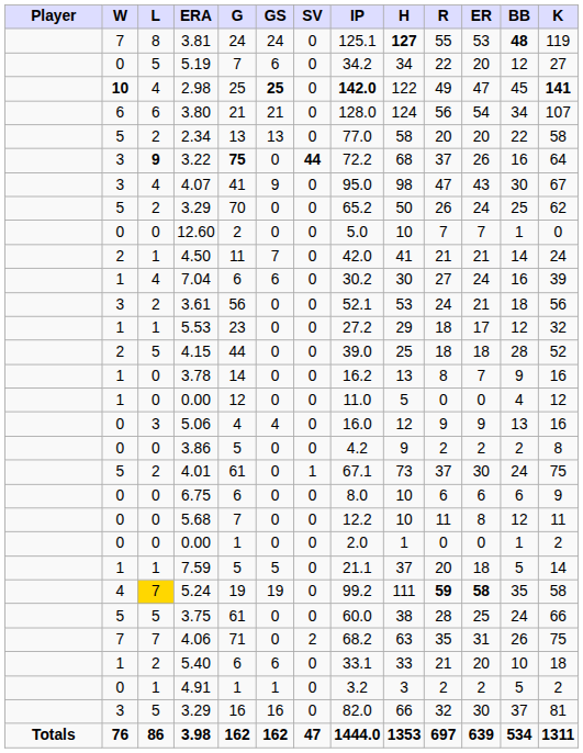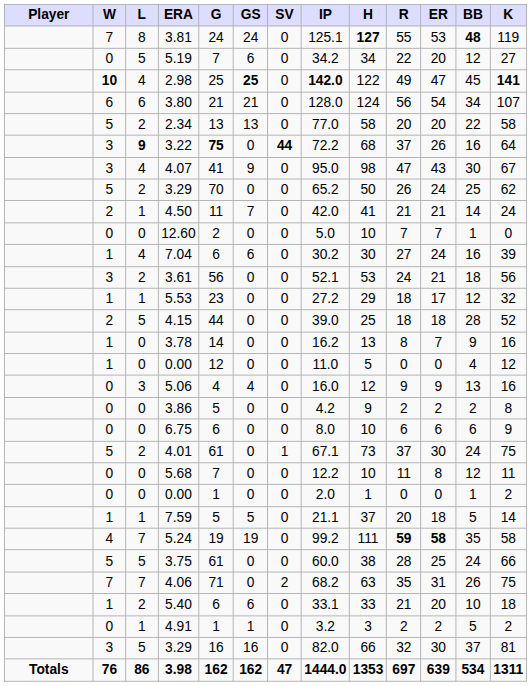 <table class="wikitable" style="text-align:center;">
 <tr>
 <th style="background:#ddf; width:20%;"><strong>Player</strong></th>
 <th style="background:#ddf; width:7%;"><strong>W</strong></th>
 <th style="background:#ddf; width:7%;"><strong>L</strong></th>
 <th style="background:#ddf; width:7%;"><strong>ERA</strong></th>
 <th style="background:#ddf; width:7%;"><strong>G</strong></th>
 <th style="background:#ddf; width:7%;"><strong>GS</strong></th>
 <th style="background:#ddf; width:7%;"><strong>SV</strong></th>
 <th style="background:#ddf; width:7%;"><strong>IP</strong></th>
 <th style="background:#ddf; width:7%;"><strong>H</strong></th>
 <th style="background:#ddf; width:7%;"><strong>R</strong></th>
 <th style="background:#ddf; width:7%;"><strong>ER</strong></th>
 <th style="background:#ddf; width:7%;"><strong>BB</strong></th>
 <th style="background:#ddf; width:7%;"><strong>K</strong></th>
 </tr>
 <tr>
 <td align=left></td>
 <td>7</td>
 <td>8</td>
 <td>3.81</td>
 <td>24</td>
 <td>24</td>
 <td>0</td>
 <td>125.1</td>
 <td><strong>127</strong></td>
 <td>55</td>
 <td>53</td>
 <td><strong>48</strong></td>
 <td>119</td>
 </tr>
 <tr>
 <td align=left></td>
 <td>0</td>
 <td>5</td>
 <td>5.19</td>
 <td>7</td>
 <td>6</td>
 <td>0</td>
 <td>34.2</td>
 <td>34</td>
 <td>22</td>
 <td>20</td>
 <td>12</td>
 <td>27</td>
 </tr>
 <tr>
 <td align=left></td>
 <td><strong>10</strong></td>
 <td>4</td>
 <td>2.98</td>
 <td>25</td>
 <td><strong>25</strong></td>
 <td>0</td>
 <td><strong>142.0</strong></td>
 <td>122</td>
 <td>49</td>
 <td>47</td>
 <td>45</td>
 <td><strong>141</strong></td>
 </tr>
 <tr>
 <td align=left></td>
 <td>6</td>
 <td>6</td>
 <td>3.80</td>
 <td>21</td>
 <td>21</td>
 <td>0</td>
 <td>128.0</td>
 <td>124</td>
 <td>56</td>
 <td>54</td>
 <td>34</td>
 <td>107</td>
 </tr>
 <tr>
 <td align=left></td>
 <td>5</td>
 <td>2</td>
 <td>2.34</td>
 <td>13</td>
 <td>13</td>
 <td>0</td>
 <td>77.0</td>
 <td>58</td>
 <td>20</td>
 <td>20</td>
 <td>22</td>
 <td>58</td>
 </tr>
 <tr>
 <td align=left></td>
 <td>3</td>
 <td><strong>9</strong></td>
 <td>3.22</td>
 <td><strong>75</strong></td>
 <td>0</td>
 <td><strong>44</strong></td>
 <td>72.2</td>
 <td>68</td>
 <td>37</td>
 <td>26</td>
 <td>16</td>
 <td>64</td>
 </tr>
 <tr>
 <td align=left></td>
 <td>3</td>
 <td>4</td>
 <td>4.07</td>
 <td>41</td>
 <td>9</td>
 <td>0</td>
 <td>95.0</td>
 <td>98</td>
 <td>47</td>
 <td>43</td>
 <td>30</td>
 <td>67</td>
 </tr>
 <tr>
 <td align=left></td>
 <td>5</td>
 <td>2</td>
 <td>3.29</td>
 <td>70</td>
 <td>0</td>
 <td>0</td>
 <td>65.2</td>
 <td>50</td>
 <td>26</td>
 <td>24</td>
 <td>25</td>
 <td>62</td>
 </tr>
 <tr>
 <td align=left></td>
+<td>2</td>
+<td>1</td>
+<td>4.50</td>
+<td>11</td>
+<td>7</td>
+<td>0</td>
+<td>42.0</td>
+<td>41</td>
+<td>21</td>
+<td>21</td>
+<td>14</td>
+<td>24</td>
+</tr>
+<tr>
+<td align=left></td>
 <td>0</td>
 <td>0</td>
 <td>12.60</td>
 <td>2</td>
 <td>0</td>
 <td>0</td>
 <td>5.0</td>
 <td>10</td>
 <td>7</td>
 <td>7</td>
 <td>1</td>
 <td>0</td>
-</tr>
-<tr>
-<td align=left></td>
-<td>2</td>
-<td>1</td>
-<td>4.50</td>
-<td>11</td>
-<td>7</td>
-<td>0</td>
-<td>42.0</td>
-<td>41</td>
-<td>21</td>
-<td>21</td>
-<td>14</td>
-<td>24</td>
 </tr>
 <tr>
 <td align=left></td>
 <td>1</td>
 <td>4</td>
 <td>7.04</td>
 <td>6</td>
 <td>6</td>
 <td>0</td>
 <td>30.2</td>
 <td>30</td>
 <td>27</td>
 <td>24</td>
 <td>16</td>
 <td>39</td>
 </tr>
 <tr>
 <td align=left></td>
 <td>3</td>
 <td>2</td>
 <td>3.61</td>
 <td>56</td>
 <td>0</td>
 <td>0</td>
 <td>52.1</td>
 <td>53</td>
 <td>24</td>
 <td>21</td>
 <td>18</td>
 <td>56</td>
 </tr>
 <tr>
 <td align=left></td>
 <td>1</td>
 <td>1</td>
 <td>5.53</td>
 <td>23</td>
 <td>0</td>
 <td>0</td>
 <td>27.2</td>
 <td>29</td>
 <td>18</td>
 <td>17</td>
 <td>12</td>
 <td>32</td>
 </tr>
 <tr>
 <td align=left></td>
 <td>2</td>
 <td>5</td>
 <td>4.15</td>
 <td>44</td>
 <td>0</td>
 <td>0</td>
 <td>39.0</td>
 <td>25</td>
 <td>18</td>
 <td>18</td>
 <td>28</td>
 <td>52</td>
 </tr>
 <tr>
 <td align=left></td>
 <td>1</td>
 <td>0</td>
 <td>3.78</td>
 <td>14</td>
 <td>0</td>
 <td>0</td>
 <td>16.2</td>
 <td>13</td>
 <td>8</td>
 <td>7</td>
 <td>9</td>
 <td>16</td>
 </tr>
 <tr>
 <td align=left></td>
 <td>1</td>
 <td>0</td>
 <td>0.00</td>
 <td>12</td>
 <td>0</td>
 <td>0</td>
 <td>11.0</td>
 <td>5</td>
 <td>0</td>
 <td>0</td>
 <td>4</td>
 <td>12</td>
 </tr>
 <tr>
 <td align=left></td>
 <td>0</td>
 <td>3</td>
 <td>5.06</td>
 <td>4</td>
 <td>4</td>
 <td>0</td>
 <td>16.0</td>
 <td>12</td>
 <td>9</td>
 <td>9</td>
 <td>13</td>
 <td>16</td>
 </tr>
 <tr>
 <td align=left></td>
 <td>0</td>
 <td>0</td>
 <td>3.86</td>
 <td>5</td>
 <td>0</td>
 <td>0</td>
 <td>4.2</td>
 <td>9</td>
 <td>2</td>
 <td>2</td>
 <td>2</td>
 <td>8</td>
 </tr>
 <tr>
 <td align=left></td>
+<td>0</td>
+<td>0</td>
+<td>6.75</td>
+<td>6</td>
+<td>0</td>
+<td>0</td>
+<td>8.0</td>
+<td>10</td>
+<td>6</td>
+<td>6</td>
+<td>6</td>
+<td>9</td>
+</tr>
+<tr>
+<td align=left></td>
 <td>5</td>
 <td>2</td>
 <td>4.01</td>
 <td>61</td>
 <td>0</td>
 <td>1</td>
 <td>67.1</td>
 <td>73</td>
 <td>37</td>
 <td>30</td>
 <td>24</td>
 <td>75</td>
-</tr>
-<tr>
-<td align=left></td>
-<td>0</td>
-<td>0</td>
-<td>6.75</td>
-<td>6</td>
-<td>0</td>
-<td>0</td>
-<td>8.0</td>
-<td>10</td>
-<td>6</td>
-<td>6</td>
-<td>6</td>
-<td>9</td>
 </tr>
 <tr>
 <td align=left></td>
 <td>0</td>
 <td>0</td>
 <td>5.68</td>
 <td>7</td>
 <td>0</td>
 <td>0</td>
 <td>12.2</td>
 <td>10</td>
 <td>11</td>
 <td>8</td>
 <td>12</td>
 <td>11</td>
 </tr>
 <tr>
 <td align=left></td>
 <td>0</td>
 <td>0</td>
 <td>0.00</td>
 <td>1</td>
 <td>0</td>
 <td>0</td>
 <td>2.0</td>
 <td>1</td>
 <td>0</td>
 <td>0</td>
 <td>1</td>
 <td>2</td>
 </tr>
 <tr>
 <td align=left></td>
 <td>1</td>
 <td>1</td>
 <td>7.59</td>
 <td>5</td>
 <td>5</td>
 <td>0</td>
 <td>21.1</td>
 <td>37</td>
 <td>20</td>
 <td>18</td>
 <td>5</td>
 <td>14</td>
 </tr>
 <tr>
 <td align=left></td>
 <td>4</td>
-<td style="background: gold;">7</td>
+<td>7</td>
 <td>5.24</td>
 <td>19</td>
 <td>19</td>
 <td>0</td>
 <td>99.2</td>
 <td>111</td>
 <td><strong>59</strong></td>
 <td><strong>58</strong></td>
 <td>35</td>
 <td>58</td>
 </tr>
 <tr>
 <td align=left></td>
 <td>5</td>
 <td>5</td>
 <td>3.75</td>
 <td>61</td>
 <td>0</td>
 <td>0</td>
 <td>60.0</td>
 <td>38</td>
 <td>28</td>
 <td>25</td>
 <td>24</td>
 <td>66</td>
 </tr>
 <tr>
 <td align=left></td>
 <td>7</td>
 <td>7</td>
 <td>4.06</td>
 <td>71</td>
 <td>0</td>
 <td>2</td>
 <td>68.2</td>
 <td>63</td>
 <td>35</td>
 <td>31</td>
 <td>26</td>
 <td>75</td>
 </tr>
 <tr>
 <td align=left></td>
 <td>1</td>
 <td>2</td>
 <td>5.40</td>
 <td>6</td>
 <td>6</td>
 <td>0</td>
 <td>33.1</td>
 <td>33</td>
 <td>21</td>
 <td>20</td>
 <td>10</td>
 <td>18</td>
 </tr>
 <tr>
 <td align=left></td>
 <td>0</td>
 <td>1</td>
 <td>4.91</td>
 <td>1</td>
 <td>1</td>
 <td>0</td>
 <td>3.2</td>
 <td>3</td>
 <td>2</td>
 <td>2</td>
 <td>5</td>
 <td>2</td>
 </tr>
 <tr>
 <td align=left></td>
 <td>3</td>
 <td>5</td>
 <td>3.29</td>
 <td>16</td>
 <td>16</td>
 <td>0</td>
 <td>82.0</td>
 <td>66</td>
 <td>32</td>
 <td>30</td>
 <td>37</td>
 <td>81</td>
 </tr>
 <tr class= "sortbottom">
 <td><strong>Totals</strong></td>
 <td><strong>76</strong></td>
 <td><strong>86</strong></td>
 <td><strong>3.98</strong></td>
 <td><strong>162</strong></td>
 <td><strong>162</strong></td>
 <td><strong>47</strong></td>
 <td><strong>1444.0</strong></td>
 <td><strong>1353</strong></td>
 <td><strong>697</strong></td>
 <td><strong>639</strong></td>
 <td><strong>534</strong></td>
 <td><strong>1311</strong></td>
 </tr>
 </table>
